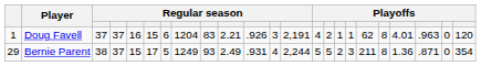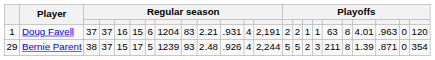 <table class="wikitable plainrowheaders" style="text-align:center;">
 <tr>
 <th scope="col" rowspan="2"></th>
 <th scope="col" rowspan="2">Player</th>
 <th scope=colgroup colspan=11>Regular season</th>
 <th scope=colgroup colspan=10>Playoffs</th>
 </tr>
 <tr>
 <th scope="col"></th>
 <th scope="col"></th>
 <th scope="col"></th>
 <th scope="col"></th>
 <th scope="col"></th>
 <th scope="col"></th>
 <th scope="col"></th>
 <th scope="col"></th>
 <th scope="col"></th>
 <th scope="col"></th>
 <th scope="col"></th>
 <th scope="col"></th>
 <th scope="col"></th>
 <th scope="col"></th>
 <th scope="col"></th>
 <th scope="col"></th>
 <th scope="col"></th>
 <th scope="col"></th>
 <th scope="col"></th>
 <th scope="col"></th>
 <th scope="col"></th>
 </tr>
 <tr>
 <td scope="row">1</td>
 <td align="left"><a href='#'>Doug Favell</a></td>
 <td>37</td>
 <td>37</td>
 <td>16</td>
 <td>15</td>
 <td>6</td>
 <td>1204</td>
 <td>83</td>
 <td>2.21</td>
-<td>.926</td>
-<td>3</td>
+<td>.931</td>
+<td>4</td>
 <td>2,191</td>
-<td>4</td>
+<td>2</td>
 <td>2</td>
 <td>1</td>
 <td>1</td>
-<td>62</td>
+<td>63</td>
 <td>8</td>
 <td>4.01</td>
 <td>.963</td>
 <td>0</td>
 <td>120</td>
 </tr>
 <tr>
 <td scope="row">29</td>
 <td align="left"><a href='#'>Bernie Parent</a></td>
 <td>38</td>
 <td>37</td>
 <td>15</td>
 <td>17</td>
 <td>5</td>
-<td>1249</td>
+<td>1239</td>
 <td>93</td>
-<td>2.49</td>
-<td>.931</td>
+<td>2.48</td>
+<td>.926</td>
 <td>4</td>
 <td>2,244</td>
 <td>5</td>
 <td>5</td>
 <td>2</td>
 <td>3</td>
 <td>211</td>
 <td>8</td>
-<td>1.36</td>
+<td>1.39</td>
 <td>.871</td>
 <td>0</td>
 <td>354</td>
 </tr>
 </table>
